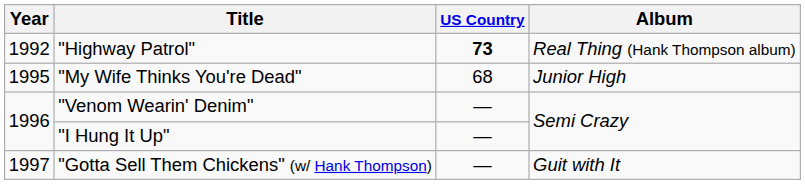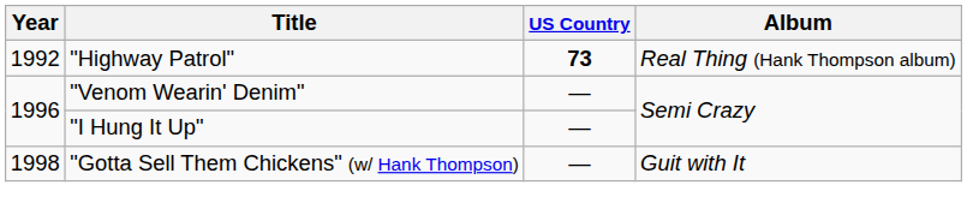 <table class="wikitable">
 <tr>
 <th>Year</th>
 <th>Title</th>
 <th><small><a href='#'>US Country</a></small></th>
 <th>Album</th>
 </tr>
 <tr>
 <td>1992</td>
 <td>"Highway Patrol"</td>
 <td style="text-align:center;"><strong>73</strong></td>
 <td><em>Real Thing</em> <small>(Hank Thompson album)</small></td>
 </tr>
 <tr>
-<td>1995</td>
-<td>"My Wife Thinks You're Dead"</td>
-<td style="text-align:center;">68</td>
-<td><em>Junior High</em></td>
-</tr>
-<tr>
 <td rowspan="2">1996</td>
 <td>"Venom Wearin' Denim"</td>
 <td style="text-align:center;">—</td>
 <td rowspan="2"><em>Semi Crazy</em></td>
 </tr>
 <tr>
 <td>"I Hung It Up"</td>
 <td style="text-align:center;">—</td>
 </tr>
 <tr>
-<td>1997</td>
+<td>1998</td>
 <td>"Gotta Sell Them Chickens" <small>(w/ <a href='#'>Hank Thompson</a>)</small></td>
 <td style="text-align:center;">—</td>
 <td><em>Guit with It</em></td>
 </tr>
 </table>
